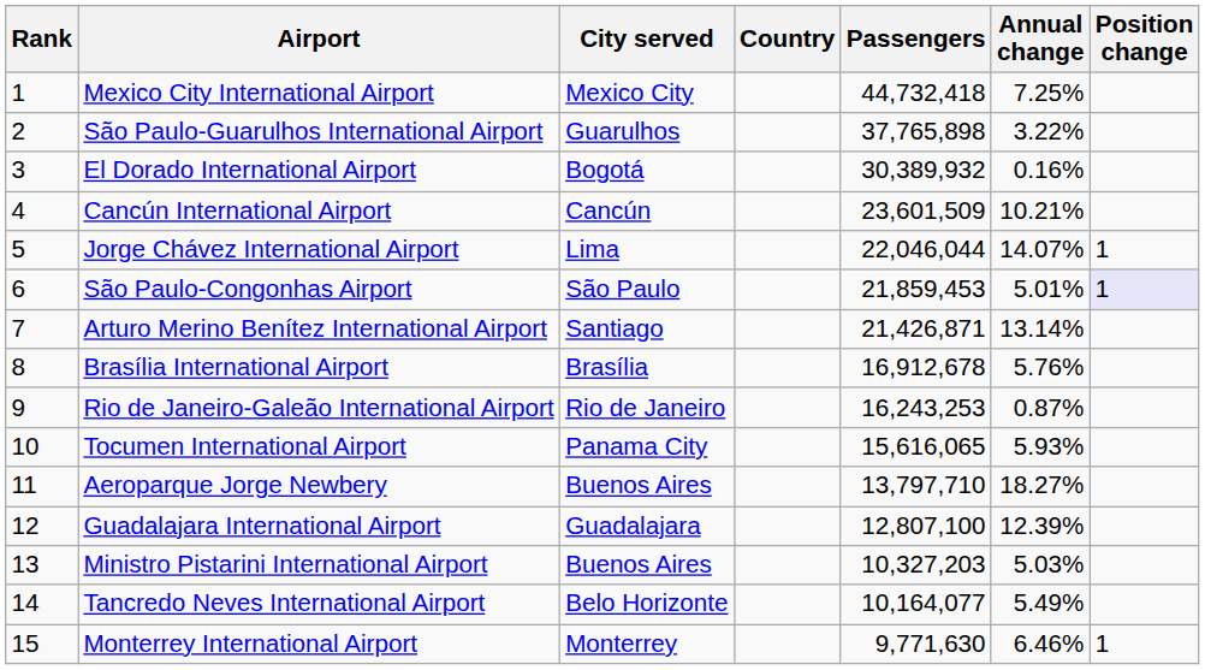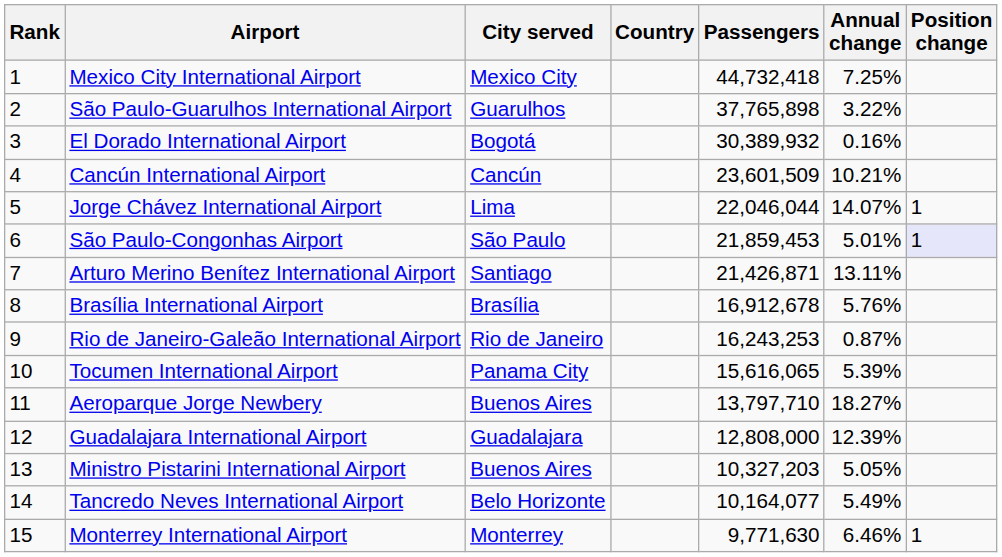 <table class="wikitable sortable">
 <tr>
 <th>Rank</th>
 <th>Airport</th>
 <th>City served</th>
 <th>Country</th>
 <th>Passengers</th>
 <th>Annual<br>change</th>
 <th>Position<br>change</th>
 </tr>
 <tr>
 <td>1</td>
 <td><a href='#'>Mexico City International Airport</a></td>
 <td><a href='#'>Mexico City</a></td>
 <td></td>
 <td align="right">44,732,418</td>
 <td align="right">7.25%</td>
 <td></td>
 </tr>
 <tr>
 <td>2</td>
 <td><a href='#'>São Paulo-Guarulhos International Airport</a></td>
 <td><a href='#'>Guarulhos</a></td>
 <td></td>
 <td align="right">37,765,898</td>
 <td align="right">3.22%</td>
 <td></td>
 </tr>
 <tr>
 <td>3</td>
 <td><a href='#'>El Dorado International Airport</a></td>
 <td><a href='#'>Bogotá</a></td>
 <td></td>
 <td align="right">30,389,932</td>
 <td align="right">0.16%</td>
 <td></td>
 </tr>
 <tr>
 <td>4</td>
 <td><a href='#'>Cancún International Airport</a></td>
 <td><a href='#'>Cancún</a></td>
 <td></td>
 <td align="right">23,601,509</td>
 <td align="right">10.21%</td>
 <td></td>
 </tr>
 <tr>
 <td>5</td>
 <td><a href='#'>Jorge Chávez International Airport</a></td>
 <td><a href='#'>Lima</a></td>
 <td></td>
 <td align="right">22,046,044</td>
 <td align="right">14.07%</td>
 <td>1</td>
 </tr>
 <tr>
 <td>6</td>
 <td><a href='#'>São Paulo-Congonhas Airport</a></td>
 <td><a href='#'>São Paulo</a></td>
 <td></td>
 <td align="right">21,859,453</td>
 <td align="right">5.01%</td>
 <td style="background: lavender;">1</td>
 </tr>
 <tr>
 <td>7</td>
 <td><a href='#'>Arturo Merino Benítez International Airport</a></td>
 <td><a href='#'>Santiago</a></td>
 <td></td>
 <td align="right">21,426,871</td>
-<td align="right">13.14%</td>
+<td align="right">13.11%</td>
 <td></td>
 </tr>
 <tr>
 <td>8</td>
 <td><a href='#'>Brasília International Airport</a></td>
 <td><a href='#'>Brasília</a></td>
 <td></td>
 <td align="right">16,912,678</td>
 <td align="right">5.76%</td>
 <td></td>
 </tr>
 <tr>
 <td>9</td>
 <td><a href='#'>Rio de Janeiro-Galeão International Airport</a></td>
 <td><a href='#'>Rio de Janeiro</a></td>
 <td></td>
 <td align="right">16,243,253</td>
 <td align="right">0.87%</td>
 <td></td>
 </tr>
 <tr>
 <td>10</td>
 <td><a href='#'>Tocumen International Airport</a></td>
 <td><a href='#'>Panama City</a></td>
 <td></td>
 <td align="right">15,616,065</td>
-<td align="right">5.93%</td>
+<td align="right">5.39%</td>
 <td></td>
 </tr>
 <tr>
 <td>11</td>
 <td><a href='#'>Aeroparque Jorge Newbery</a></td>
 <td><a href='#'>Buenos Aires</a></td>
 <td></td>
 <td align="right">13,797,710</td>
 <td align="right">18.27%</td>
 <td></td>
 </tr>
 <tr>
 <td>12</td>
 <td><a href='#'>Guadalajara International Airport</a></td>
 <td><a href='#'>Guadalajara</a></td>
 <td></td>
-<td align="right">12,807,100</td>
+<td align="right">12,808,000</td>
 <td align="right">12.39%</td>
 <td></td>
 </tr>
 <tr>
 <td>13</td>
 <td><a href='#'>Ministro Pistarini International Airport</a></td>
 <td><a href='#'>Buenos Aires</a></td>
 <td></td>
 <td align="right">10,327,203</td>
-<td align="right">5.03%</td>
+<td align="right">5.05%</td>
 <td></td>
 </tr>
 <tr>
 <td>14</td>
 <td><a href='#'>Tancredo Neves International Airport</a></td>
 <td><a href='#'>Belo Horizonte</a></td>
 <td></td>
 <td align="right">10,164,077</td>
 <td align="right">5.49%</td>
 <td></td>
 </tr>
 <tr>
 <td>15</td>
 <td><a href='#'>Monterrey International Airport</a></td>
 <td><a href='#'>Monterrey</a></td>
 <td></td>
 <td align="right">9,771,630</td>
 <td align="right">6.46%</td>
 <td>1</td>
 </tr>
 </table>
